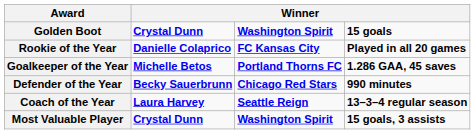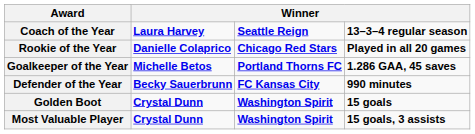 <table class="wikitable">
 <tr>
 <th>Award</th>
 <th colspan=3>Winner</th>
 </tr>
 <tr>
-<th>Golden Boot </th>
-<td><strong> <a href='#'>Crystal Dunn</a></strong></td>
-<td><strong><a href='#'>Washington Spirit</a></strong></td>
-<td><strong>15 goals</strong></td>
+<th>Coach of the Year </th>
+<td><strong> <a href='#'>Laura Harvey</a></strong></td>
+<td><strong><a href='#'>Seattle Reign</a></strong></td>
+<td><strong>13–3–4 regular season</strong></td>
 </tr>
 <tr>
 <th>Rookie of the Year </th>
 <td><strong> <a href='#'>Danielle Colaprico</a></strong></td>
-<td><strong><a href='#'>FC Kansas City</a></strong></td>
+<td><strong><a href='#'>Chicago Red Stars</a></strong></td>
 <td><strong>Played in all 20 games</strong></td>
 </tr>
 <tr>
 <th>Goalkeeper of the Year </th>
 <td><strong> <a href='#'>Michelle Betos</a> </strong></td>
 <td><strong><a href='#'>Portland Thorns FC</a></strong></td>
 <td><strong>1.286 GAA, 45 saves</strong></td>
 </tr>
 <tr>
 <th>Defender of the Year </th>
 <td><strong> <a href='#'>Becky Sauerbrunn</a></strong></td>
-<td><strong><a href='#'>Chicago Red Stars</a></strong></td>
+<td><strong><a href='#'>FC Kansas City</a></strong></td>
 <td><strong>990 minutes</strong></td>
 </tr>
 <tr>
-<th>Coach of the Year </th>
-<td><strong> <a href='#'>Laura Harvey</a></strong></td>
-<td><strong><a href='#'>Seattle Reign</a></strong></td>
-<td><strong>13–3–4 regular season</strong></td>
+<th>Golden Boot </th>
+<td><strong> <a href='#'>Crystal Dunn</a></strong></td>
+<td><strong><a href='#'>Washington Spirit</a></strong></td>
+<td><strong>15 goals</strong></td>
 </tr>
 <tr>
 <th>Most Valuable Player </th>
 <td><strong> <a href='#'>Crystal Dunn</a></strong></td>
 <td><strong><a href='#'>Washington Spirit</a></strong></td>
 <td><strong>15 goals, 3 assists</strong></td>
 </tr>
 </table>
